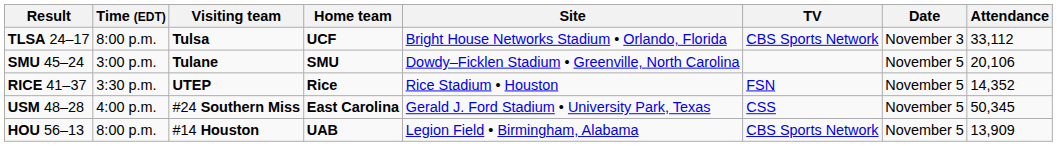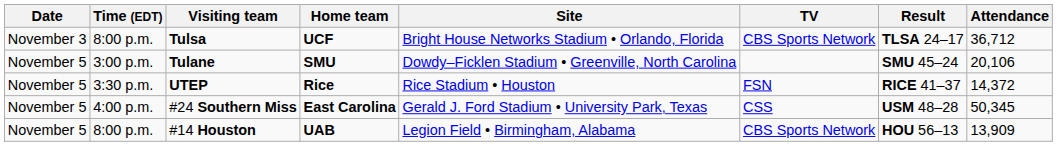 <table class="wikitable" style="font-size:95%;">
 <tr>
-<th>Result</th>
+<th>Date</th>
 <th>Time <small>(EDT)</small></th>
 <th>Visiting team</th>
 <th>Home team</th>
 <th>Site</th>
 <th>TV</th>
-<th>Date</th>
+<th>Result</th>
 <th>Attendance</th>
 </tr>
 <tr bgcolor=>
-<td><strong>TLSA</strong> 24–17</td>
+<td>November 3</td>
 <td>8:00 p.m.</td>
 <td><strong>Tulsa</strong></td>
 <td><strong>UCF</strong></td>
 <td><a href='#'>Bright House Networks Stadium</a> • <a href='#'>Orlando, Florida</a></td>
 <td><a href='#'>CBS Sports Network</a></td>
-<td>November 3</td>
-<td>33,112</td>
+<td><strong>TLSA</strong> 24–17</td>
+<td>36,712</td>
 </tr>
 <tr bgcolor=>
-<td><strong>SMU</strong> 45–24</td>
+<td>November 5</td>
 <td>3:00 p.m.</td>
 <td><strong>Tulane</strong></td>
 <td><strong>SMU</strong></td>
 <td><a href='#'>Dowdy–Ficklen Stadium</a> • <a href='#'>Greenville, North Carolina</a></td>
 <td></td>
-<td>November 5</td>
+<td><strong>SMU</strong> 45–24</td>
 <td>20,106</td>
 </tr>
 <tr bgcolor=>
-<td><strong>RICE</strong> 41–37</td>
+<td>November 5</td>
 <td>3:30 p.m.</td>
 <td><strong>UTEP</strong></td>
 <td><strong>Rice</strong></td>
 <td><a href='#'>Rice Stadium</a> • <a href='#'>Houston</a></td>
 <td><a href='#'>FSN</a></td>
-<td>November 5</td>
-<td>14,352</td>
+<td><strong>RICE</strong> 41–37</td>
+<td>14,372</td>
 </tr>
 <tr bgcolor=>
-<td><strong>USM</strong> 48–28</td>
+<td>November 5</td>
 <td>4:00 p.m.</td>
 <td>#24 <strong>Southern Miss</strong></td>
 <td><strong>East Carolina</strong></td>
 <td><a href='#'>Gerald J. Ford Stadium</a> • <a href='#'>University Park, Texas</a></td>
 <td><a href='#'>CSS</a></td>
-<td>November 5</td>
+<td><strong>USM</strong> 48–28</td>
 <td>50,345</td>
 </tr>
 <tr bgcolor=>
-<td><strong>HOU</strong> 56–13</td>
+<td>November 5</td>
 <td>8:00 p.m.</td>
 <td>#14 <strong>Houston</strong></td>
 <td><strong>UAB</strong></td>
 <td><a href='#'>Legion Field</a> • <a href='#'>Birmingham, Alabama</a></td>
 <td><a href='#'>CBS Sports Network</a></td>
-<td>November 5</td>
+<td><strong>HOU</strong> 56–13</td>
 <td>13,909</td>
 </tr>
 </table>
